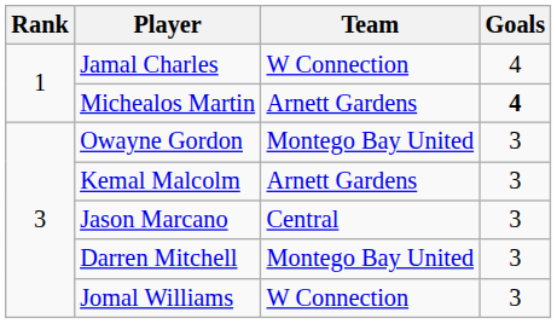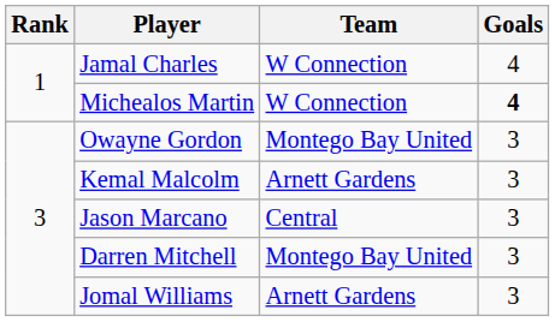 <table class="wikitable">
 <tr>
 <th>Rank</th>
 <th>Player</th>
 <th>Team</th>
 <th>Goals</th>
 </tr>
 <tr>
 <td align=center rowspan=2>1</td>
 <td> <a href='#'>Jamal Charles</a></td>
 <td> <a href='#'>W Connection</a></td>
 <td align=center>4</td>
 </tr>
 <tr>
 <td> <a href='#'>Michealos Martin</a></td>
-<td> <a href='#'>Arnett Gardens</a></td>
+<td> <a href='#'>W Connection</a></td>
 <td align=center><strong>4</strong></td>
 </tr>
 <tr>
 <td align=center rowspan=5>3</td>
 <td> <a href='#'>Owayne Gordon</a></td>
 <td> <a href='#'>Montego Bay United</a></td>
 <td align=center>3</td>
 </tr>
 <tr>
 <td> <a href='#'>Kemal Malcolm</a></td>
 <td> <a href='#'>Arnett Gardens</a></td>
 <td align=center>3</td>
 </tr>
 <tr>
 <td> <a href='#'>Jason Marcano</a></td>
 <td> <a href='#'>Central</a></td>
 <td align=center>3</td>
 </tr>
 <tr>
 <td> <a href='#'>Darren Mitchell</a></td>
 <td> <a href='#'>Montego Bay United</a></td>
 <td align=center>3</td>
 </tr>
 <tr>
 <td> <a href='#'>Jomal Williams</a></td>
-<td> <a href='#'>W Connection</a></td>
+<td> <a href='#'>Arnett Gardens</a></td>
 <td align=center>3</td>
 </tr>
 </table>
